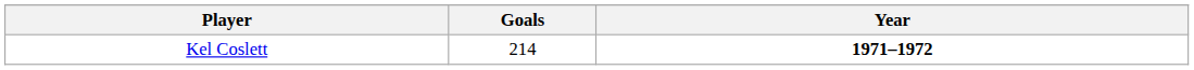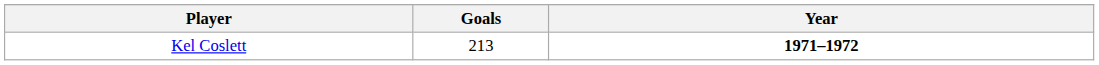 <table class="wikitable sortable" width="75%" style="font-size:90%">
 <tr bgcolor="#efefef">
 </tr>
 <tr bgcolor="#efefef">
 <th width=30%>Player</th>
 <th width=10%>Goals</th>
 <th width=40%>Year</th>
 </tr>
 <tr bgcolor=#FFFFFF>
 <td align=center> <a href='#'>Kel Coslett</a></td>
-<td align=center>214</td>
+<td align=center>213</td>
 <td align=center><strong>1971–1972</strong></td>
 </tr>
 </table>
